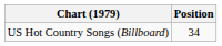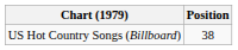 <table class="wikitable">
 <tr>
 <th>Chart (1979)</th>
 <th>Position</th>
 </tr>
 <tr>
 <td>US Hot Country Songs (<em>Billboard</em>)</td>
-<td align="center">34</td>
+<td align="center">38</td>
 </tr>
 </table>
